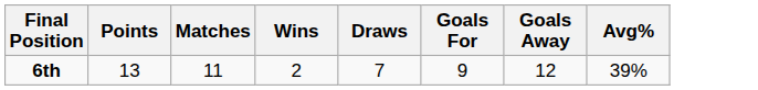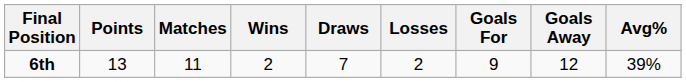 <table class="wikitable" style="font-size: 95%; text-align: center;">
 <tr>
 <th width=60>Final Position</th>
 <th width=60>Points</th>
 <th width=60>Matches</th>
 <th width=60>Wins</th>
 <th width=60>Draws</th>
+<th width=60>Losses</th>
 <th width=60>Goals For</th>
 <th width=60>Goals Away</th>
 <th width=60>Avg%</th>
 </tr>
 <tr>
 <td><strong>6th</strong></td>
 <td>13</td>
 <td>11</td>
 <td>2</td>
 <td>7</td>
+<td>2</td>
 <td>9</td>
 <td>12</td>
 <td>39%</td>
 </tr>
 </table>
